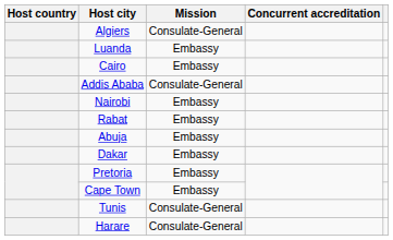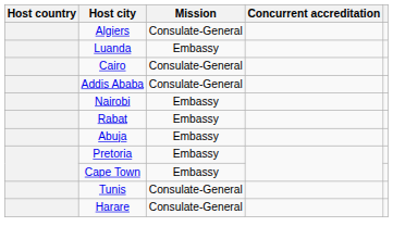 <table class="wikitable plainrowheaders" style="text-align:center;">
 <tr>
 <th scope="col">Host country</th>
 <th scope="col">Host city</th>
 <th scope="col">Mission</th>
 <th scope="col">Concurrent accreditation</th>
 <th scope="col"></th>
 </tr>
 <tr>
 <th scope="row"></th>
 <td><a href='#'>Algiers</a></td>
 <td>Consulate-General</td>
 <td></td>
 <td></td>
 </tr>
 <tr>
 <th scope="row"></th>
 <td><a href='#'>Luanda</a></td>
 <td>Embassy</td>
 <td></td>
 <td></td>
 </tr>
 <tr>
 <th scope="row"></th>
 <td><a href='#'>Cairo</a></td>
-<td>Embassy</td>
+<td>Consulate-General</td>
 <td></td>
 <td></td>
 </tr>
 <tr>
 <th scope="row"></th>
 <td><a href='#'>Addis Ababa</a></td>
 <td>Consulate-General</td>
 <td></td>
 <td></td>
 </tr>
 <tr>
 <th scope="row"></th>
 <td><a href='#'>Nairobi</a></td>
 <td>Embassy</td>
 <td></td>
 <td></td>
 </tr>
 <tr>
 <th scope="row"></th>
 <td><a href='#'>Rabat</a></td>
 <td>Embassy</td>
 <td></td>
 <td></td>
 </tr>
 <tr>
 <th scope="row"></th>
 <td><a href='#'>Abuja</a></td>
 <td>Embassy</td>
 <td></td>
 <td></td>
 </tr>
 <tr>
-<th scope="row"></th>
-<td><a href='#'>Dakar</a></td>
-<td>Embassy</td>
-<td></td>
-<td></td>
-</tr>
-<tr>
 <th scope="row" rowspan="2"></th>
 <td><a href='#'>Pretoria</a></td>
 <td>Embassy</td>
 <td rowspan="2"></td>
 <td></td>
 </tr>
 <tr>
 <td><a href='#'>Cape Town</a></td>
 <td>Embassy</td>
 <td></td>
 </tr>
 <tr>
 <th scope="row"></th>
 <td><a href='#'>Tunis</a></td>
 <td>Consulate-General</td>
 <td></td>
 <td></td>
 </tr>
 <tr>
 <th scope="row"></th>
 <td><a href='#'>Harare</a></td>
 <td>Consulate-General</td>
 <td></td>
 <td></td>
 </tr>
 </table>
